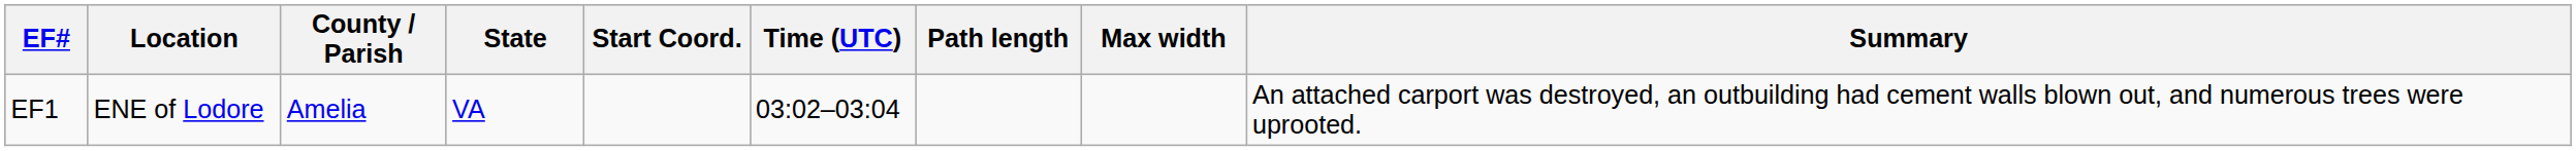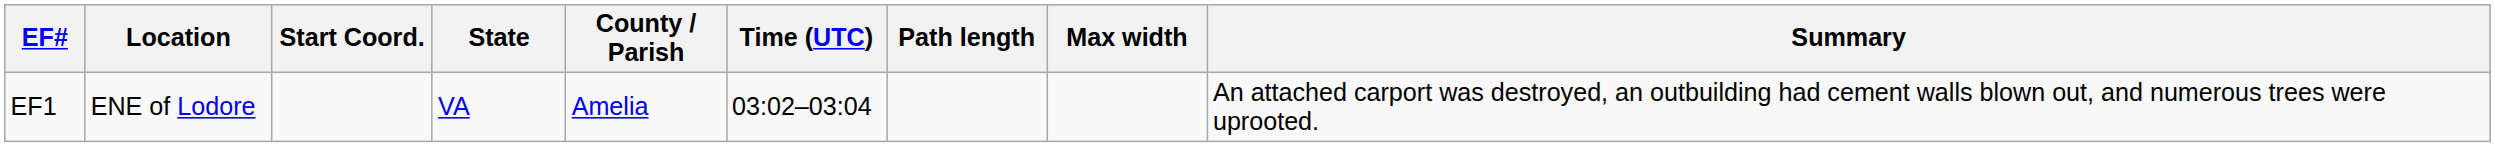 <table class="wikitable sortable" style="width:100%;">
 <tr>
 <th scope="col"  style="width:3%; text-align:center;"><a href='#'>EF#</a></th>
 <th scope="col"  style="width:7%; text-align:center;" class="unsortable">Location</th>
+<th scope="col"  style="width:6%; text-align:center;">Start Coord.</th>
+<th scope="col"  style="width:5%; text-align:center;">State</th>
 <th scope="col"  style="width:6%; text-align:center;" class="unsortable">County / Parish</th>
-<th scope="col"  style="width:5%; text-align:center;">State</th>
-<th scope="col"  style="width:6%; text-align:center;">Start Coord.</th>
 <th scope="col"  style="width:6%; text-align:center;">Time (<a href='#'>UTC</a>)</th>
 <th scope="col"  style="width:6%; text-align:center;">Path length</th>
 <th scope="col"  style="width:6%; text-align:center;">Max width</th>
 <th scope="col" class="unsortable" style="width:48%; text-align:center;">Summary</th>
 </tr>
 <tr>
 <td bgcolor=>EF1</td>
 <td>ENE of <a href='#'>Lodore</a></td>
+<td></td>
+<td><a href='#'>VA</a></td>
 <td><a href='#'>Amelia</a></td>
-<td><a href='#'>VA</a></td>
-<td></td>
 <td>03:02–03:04</td>
 <td></td>
 <td></td>
 <td>An attached carport was destroyed, an outbuilding had cement walls blown out, and numerous trees were uprooted.</td>
 </tr>
 </table>
